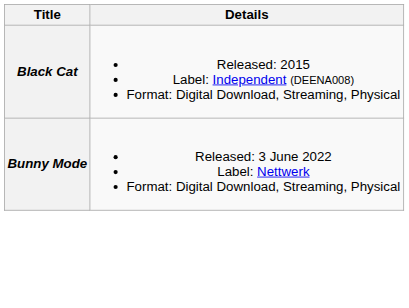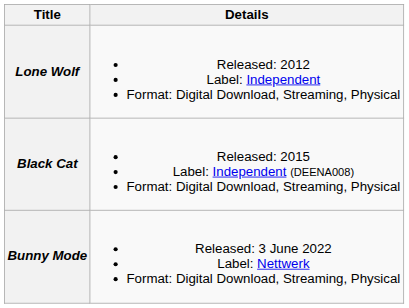 <table class="wikitable plainrowheaders" style="text-align:center;" border="1">
 <tr>
 <th>Title</th>
 <th>Details</th>
+</tr>
+<tr>
+<th scope="row"><em>Lone Wolf</em></th>
+<td><br><ul><li>Released: 2012</li><li>Label: <a href='#'>Independent</a></li><li>Format: Digital Download, Streaming, Physical</li></ul></td>
 </tr>
 <tr>
 <th scope="row"><em>Black Cat</em></th>
 <td><br><ul><li>Released: 2015</li><li>Label: <a href='#'>Independent</a> <small>(DEENA008)</small></li><li>Format: Digital Download, Streaming, Physical</li></ul></td>
 </tr>
 <tr>
 <th scope="row"><em>Bunny Mode</em></th>
 <td><br><ul><li>Released: 3 June 2022</li><li>Label: <a href='#'>Nettwerk</a></li><li>Format: Digital Download, Streaming, Physical</li></ul></td>
 </tr>
 </table>
